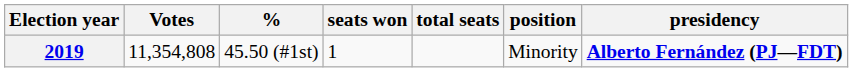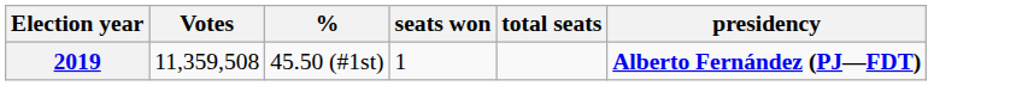 <table class="wikitable">
 <tr>
 <th>Election year</th>
 <th>Votes</th>
 <th>%</th>
 <th>seats won</th>
 <th>total seats</th>
-<th>position</th>
 <th>presidency</th>
 </tr>
 <tr>
 <th><a href='#'>2019</a></th>
-<td>11,354,808</td>
+<td>11,359,508</td>
 <td>45.50 (#1st)</td>
 <td>1</td>
 <td></td>
-<td>Minority</td>
 <td><strong><a href='#'>Alberto Fernández</a> (<a href='#'>PJ</a>—<a href='#'>FDT</a>)</strong></td>
 </tr>
 </table>
